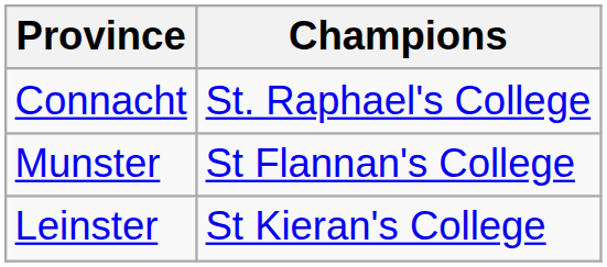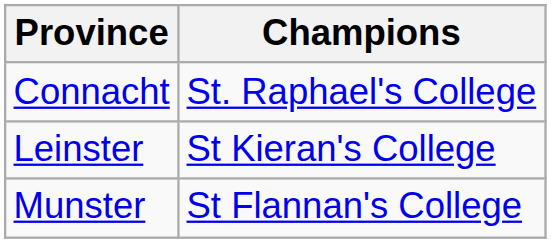 <table class="wikitable">
 <tr>
 <th>Province</th>
 <th>Champions</th>
 </tr>
 <tr>
 <td><a href='#'>Connacht</a></td>
 <td><a href='#'>St. Raphael's College</a></td>
 </tr>
 <tr>
+<td><a href='#'>Leinster</a></td>
+<td><a href='#'>St Kieran's College</a></td>
+</tr>
+<tr>
 <td><a href='#'>Munster</a></td>
 <td><a href='#'>St Flannan's College</a></td>
 </tr>
-<tr>
-<td><a href='#'>Leinster</a></td>
-<td><a href='#'>St Kieran's College</a></td>
-</tr>
 </table>
